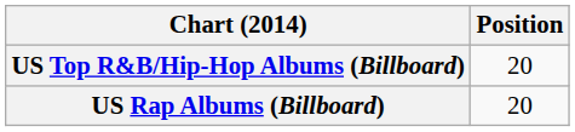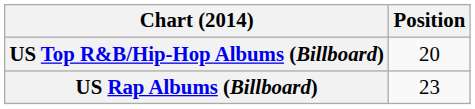 <table class="wikitable sortable plainrowheaders" style="text-align:center">
 <tr>
 <th scope="col">Chart (2014)</th>
 <th scope="col">Position</th>
 </tr>
 <tr>
 <th scope="row">US <a href='#'>Top R&B/Hip-Hop Albums</a> (<em>Billboard</em>)</th>
 <td>20</td>
 </tr>
 <tr>
 <th scope="row">US <a href='#'>Rap Albums</a> (<em>Billboard</em>)</th>
-<td>20</td>
+<td>23</td>
 </tr>
 </table>
